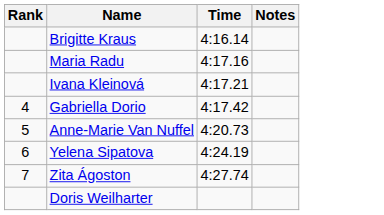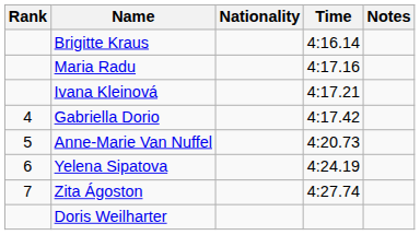 <table class="wikitable sortable" style="text-align:center">
 <tr>
 <th>Rank</th>
 <th>Name</th>
+<th>Nationality</th>
 <th>Time</th>
 <th>Notes</th>
 </tr>
 <tr>
 <td></td>
 <td align="left"><a href='#'>Brigitte Kraus</a></td>
+<td align=left></td>
 <td>4:16.14</td>
 <td></td>
 </tr>
 <tr>
 <td></td>
 <td align="left"><a href='#'>Maria Radu</a></td>
+<td align=left></td>
 <td>4:17.16</td>
 <td></td>
 </tr>
 <tr>
 <td></td>
 <td align="left"><a href='#'>Ivana Kleinová</a></td>
+<td align=left></td>
 <td>4:17.21</td>
 <td></td>
 </tr>
 <tr>
 <td>4</td>
 <td align="left"><a href='#'>Gabriella Dorio</a></td>
+<td align=left></td>
 <td>4:17.42</td>
 <td></td>
 </tr>
 <tr>
 <td>5</td>
 <td align="left"><a href='#'>Anne-Marie Van Nuffel</a></td>
+<td align=left></td>
 <td>4:20.73</td>
 <td></td>
 </tr>
 <tr>
 <td>6</td>
 <td align="left"><a href='#'>Yelena Sipatova</a></td>
+<td align=left></td>
 <td>4:24.19</td>
 <td></td>
 </tr>
 <tr>
 <td>7</td>
 <td align="left"><a href='#'>Zita Ágoston</a></td>
+<td align=left></td>
 <td>4:27.74</td>
 <td></td>
 </tr>
 <tr>
 <td></td>
 <td align="left"><a href='#'>Doris Weilharter</a></td>
+<td align=left></td>
 <td></td>
 <td></td>
 </tr>
 </table>
